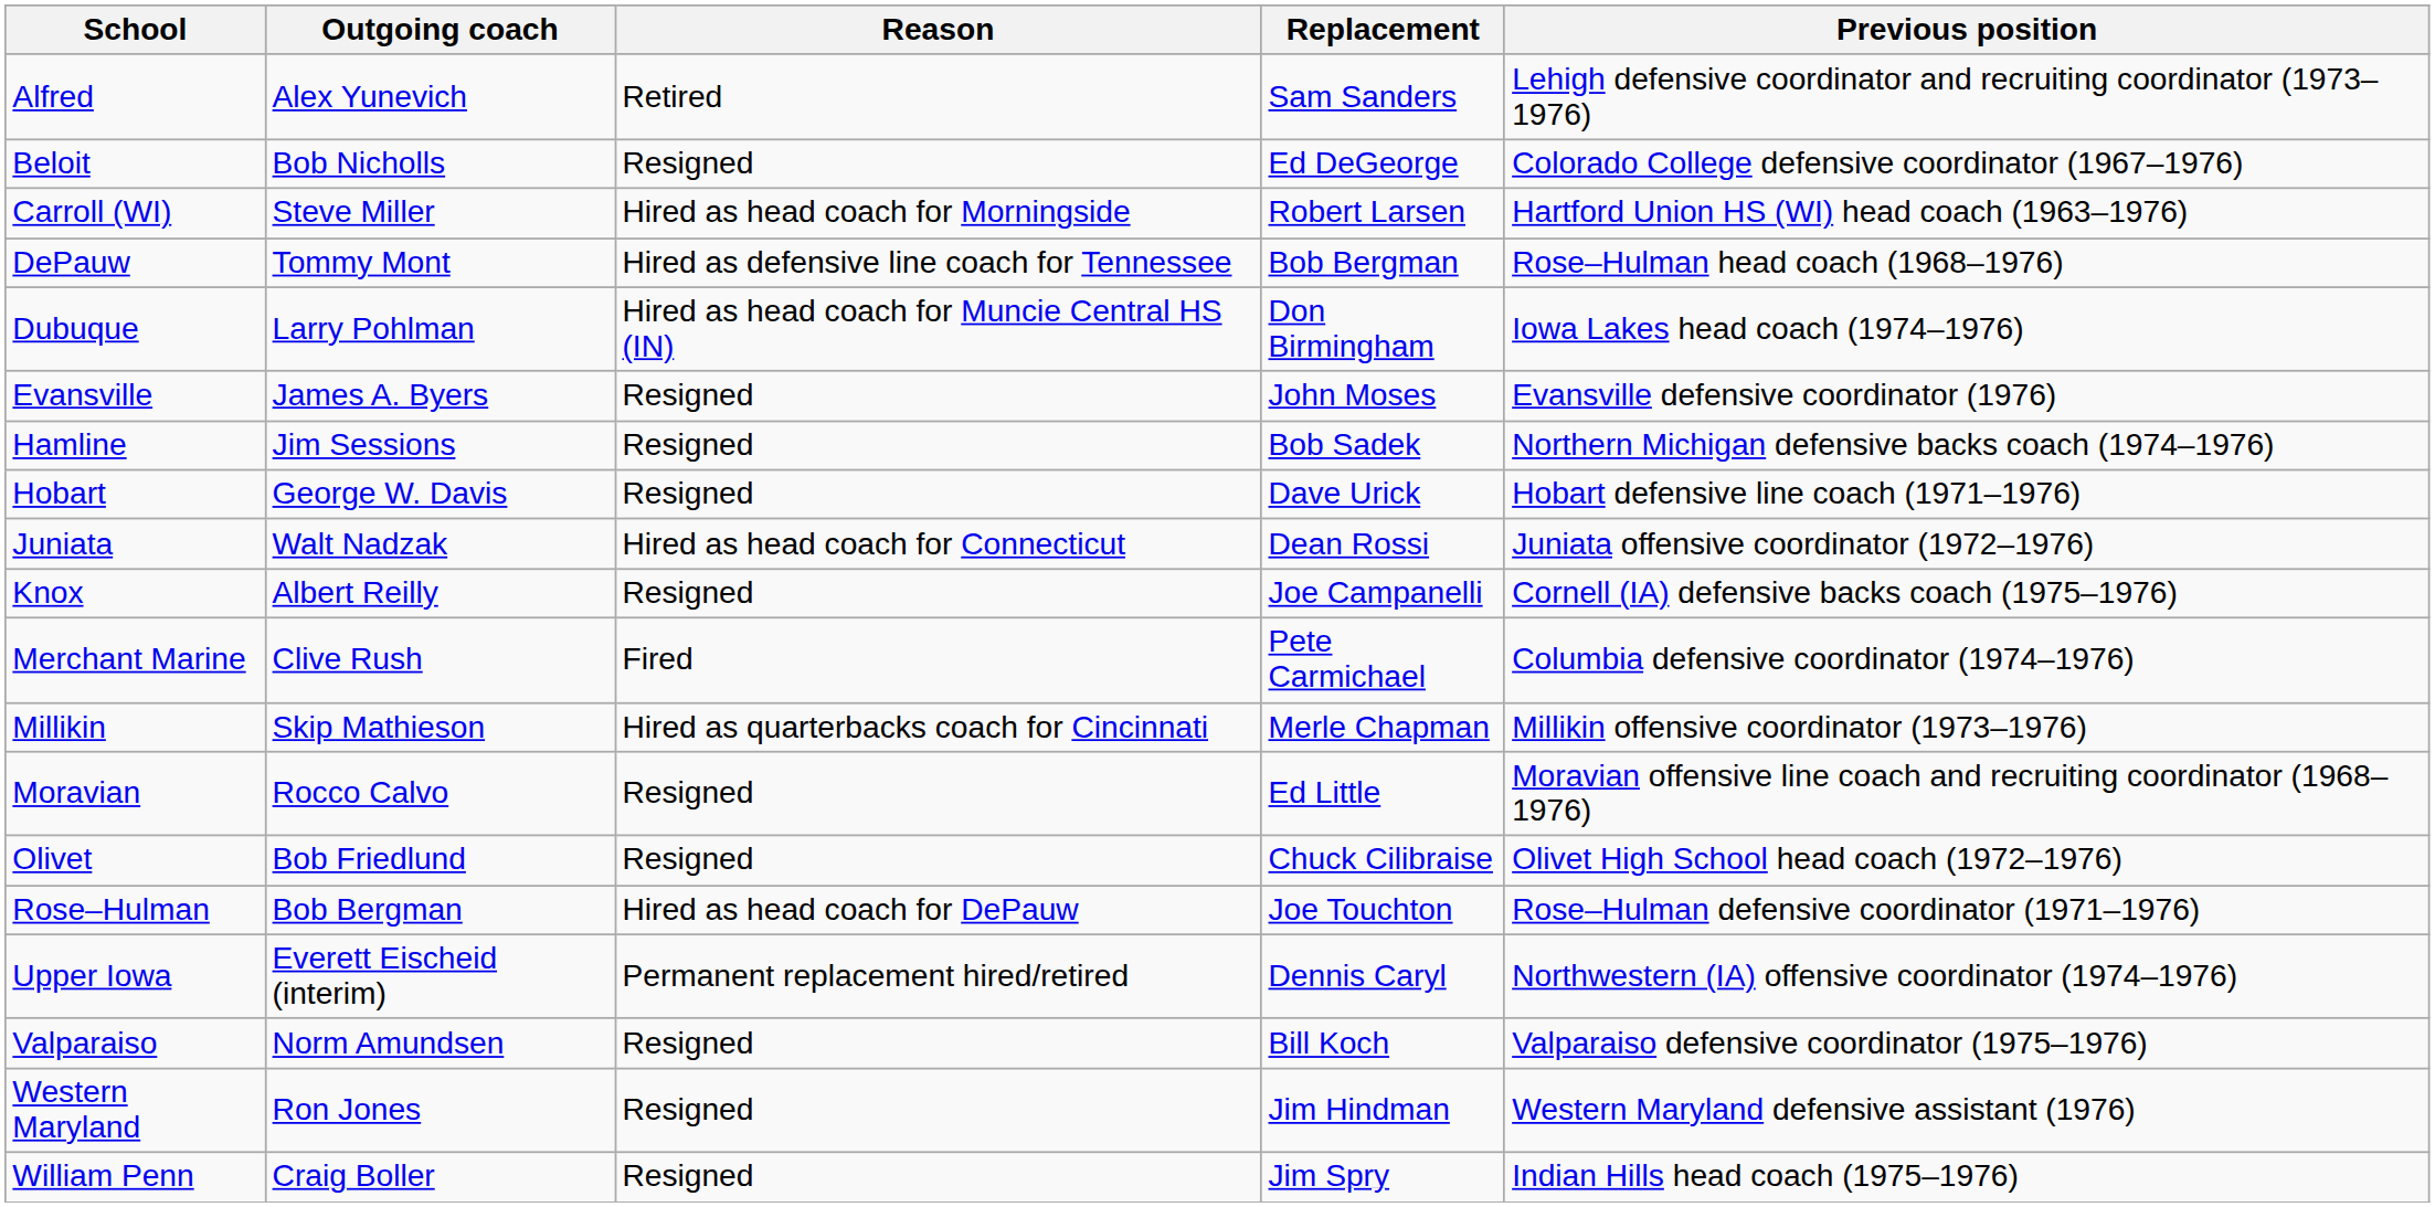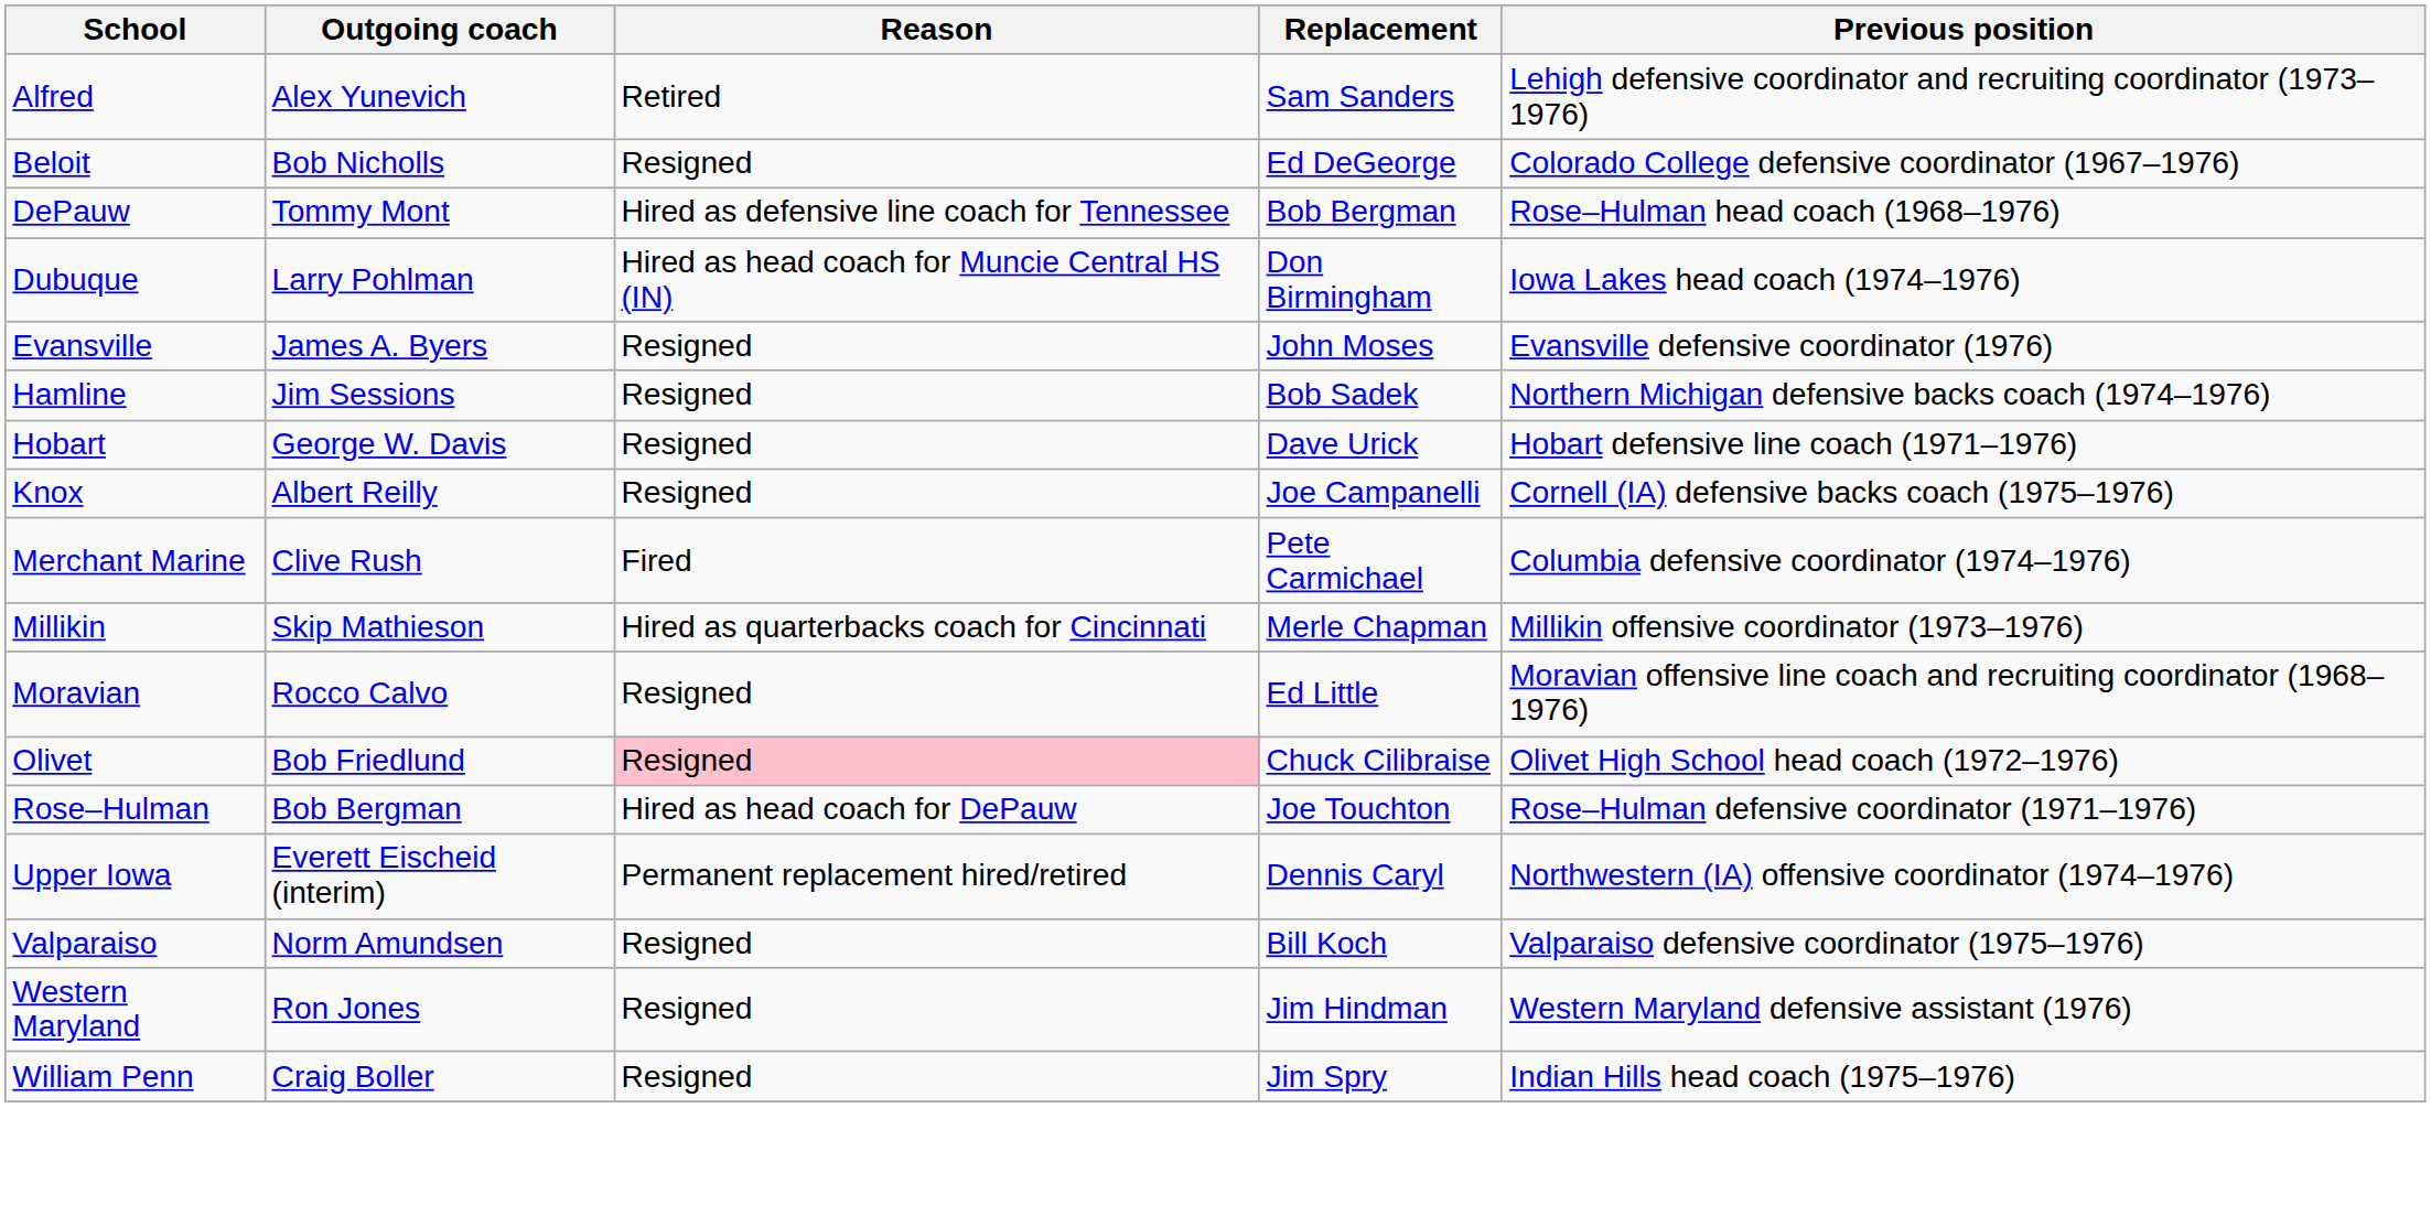 <table class="wikitable sortable">
 <tr>
 <th>School</th>
 <th>Outgoing coach</th>
 <th>Reason</th>
 <th>Replacement</th>
 <th>Previous position</th>
 </tr>
 <tr>
 <td><a href='#'>Alfred</a></td>
 <td><a href='#'>Alex Yunevich</a></td>
 <td>Retired</td>
 <td><a href='#'>Sam Sanders</a></td>
 <td><a href='#'>Lehigh</a> defensive coordinator and recruiting coordinator (1973–1976)</td>
 </tr>
 <tr>
 <td><a href='#'>Beloit</a></td>
 <td><a href='#'>Bob Nicholls</a></td>
 <td>Resigned</td>
 <td><a href='#'>Ed DeGeorge</a></td>
 <td><a href='#'>Colorado College</a> defensive coordinator (1967–1976)</td>
-</tr>
-<tr>
-<td><a href='#'>Carroll (WI)</a></td>
-<td><a href='#'>Steve Miller</a></td>
-<td>Hired as head coach for <a href='#'>Morningside</a></td>
-<td><a href='#'>Robert Larsen</a></td>
-<td><a href='#'>Hartford Union HS (WI)</a> head coach (1963–1976)</td>
 </tr>
 <tr>
 <td><a href='#'>DePauw</a></td>
 <td><a href='#'>Tommy Mont</a></td>
 <td>Hired as defensive line coach for <a href='#'>Tennessee</a></td>
 <td><a href='#'>Bob Bergman</a></td>
 <td><a href='#'>Rose–Hulman</a> head coach (1968–1976)</td>
 </tr>
 <tr>
 <td><a href='#'>Dubuque</a></td>
 <td><a href='#'>Larry Pohlman</a></td>
 <td>Hired as head coach for <a href='#'>Muncie Central HS (IN)</a></td>
 <td><a href='#'>Don Birmingham</a></td>
 <td><a href='#'>Iowa Lakes</a> head coach (1974–1976)</td>
 </tr>
 <tr>
 <td><a href='#'>Evansville</a></td>
 <td><a href='#'>James A. Byers</a></td>
 <td>Resigned</td>
 <td><a href='#'>John Moses</a></td>
 <td><a href='#'>Evansville</a> defensive coordinator (1976)</td>
 </tr>
 <tr>
 <td><a href='#'>Hamline</a></td>
 <td><a href='#'>Jim Sessions</a></td>
 <td>Resigned</td>
 <td><a href='#'>Bob Sadek</a></td>
 <td><a href='#'>Northern Michigan</a> defensive backs coach (1974–1976)</td>
 </tr>
 <tr>
 <td><a href='#'>Hobart</a></td>
 <td><a href='#'>George W. Davis</a></td>
 <td>Resigned</td>
 <td><a href='#'>Dave Urick</a></td>
 <td><a href='#'>Hobart</a> defensive line coach (1971–1976)</td>
 </tr>
 <tr>
-<td><a href='#'>Juniata</a></td>
-<td><a href='#'>Walt Nadzak</a></td>
-<td>Hired as head coach for <a href='#'>Connecticut</a></td>
-<td><a href='#'>Dean Rossi</a></td>
-<td><a href='#'>Juniata</a> offensive coordinator (1972–1976)</td>
-</tr>
-<tr>
 <td><a href='#'>Knox</a></td>
 <td><a href='#'>Albert Reilly</a></td>
 <td>Resigned</td>
 <td><a href='#'>Joe Campanelli</a></td>
 <td><a href='#'>Cornell (IA)</a> defensive backs coach (1975–1976)</td>
 </tr>
 <tr>
 <td><a href='#'>Merchant Marine</a></td>
 <td><a href='#'>Clive Rush</a></td>
 <td>Fired</td>
 <td><a href='#'>Pete Carmichael</a></td>
 <td><a href='#'>Columbia</a> defensive coordinator (1974–1976)</td>
 </tr>
 <tr>
 <td><a href='#'>Millikin</a></td>
 <td><a href='#'>Skip Mathieson</a></td>
 <td>Hired as quarterbacks coach for <a href='#'>Cincinnati</a></td>
 <td><a href='#'>Merle Chapman</a></td>
 <td><a href='#'>Millikin</a> offensive coordinator (1973–1976)</td>
 </tr>
 <tr>
 <td><a href='#'>Moravian</a></td>
 <td><a href='#'>Rocco Calvo</a></td>
 <td>Resigned</td>
 <td><a href='#'>Ed Little</a></td>
 <td><a href='#'>Moravian</a> offensive line coach and recruiting coordinator (1968–1976)</td>
 </tr>
 <tr>
 <td><a href='#'>Olivet</a></td>
 <td><a href='#'>Bob Friedlund</a></td>
-<td>Resigned</td>
+<td style="background: pink;">Resigned</td>
 <td><a href='#'>Chuck Cilibraise</a></td>
 <td><a href='#'>Olivet High School</a> head coach (1972–1976)</td>
 </tr>
 <tr>
 <td><a href='#'>Rose–Hulman</a></td>
 <td><a href='#'>Bob Bergman</a></td>
 <td>Hired as head coach for <a href='#'>DePauw</a></td>
 <td><a href='#'>Joe Touchton</a></td>
 <td><a href='#'>Rose–Hulman</a> defensive coordinator (1971–1976)</td>
 </tr>
 <tr>
 <td><a href='#'>Upper Iowa</a></td>
 <td><a href='#'>Everett Eischeid</a> (interim)</td>
 <td>Permanent replacement hired/retired</td>
 <td><a href='#'>Dennis Caryl</a></td>
 <td><a href='#'>Northwestern (IA)</a> offensive coordinator (1974–1976)</td>
 </tr>
 <tr>
 <td><a href='#'>Valparaiso</a></td>
 <td><a href='#'>Norm Amundsen</a></td>
 <td>Resigned</td>
 <td><a href='#'>Bill Koch</a></td>
 <td><a href='#'>Valparaiso</a> defensive coordinator (1975–1976)</td>
 </tr>
 <tr>
 <td><a href='#'>Western Maryland</a></td>
 <td><a href='#'>Ron Jones</a></td>
 <td>Resigned</td>
 <td><a href='#'>Jim Hindman</a></td>
 <td><a href='#'>Western Maryland</a> defensive assistant (1976)</td>
 </tr>
 <tr>
 <td><a href='#'>William Penn</a></td>
 <td><a href='#'>Craig Boller</a></td>
 <td>Resigned</td>
 <td><a href='#'>Jim Spry</a></td>
 <td><a href='#'>Indian Hills</a> head coach (1975–1976)</td>
 </tr>
 <tr>
 </tr>
 </table>
